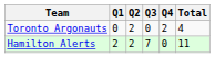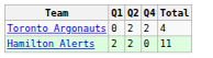 <table class="wikitable">
 <tr>
 <th>Team</th>
 <th>Q1</th>
 <th>Q2</th>
-<th>Q3</th>
 <th>Q4</th>
 <th>Total</th>
 </tr>
 <tr>
 <td><a href='#'>Toronto Argonauts</a></td>
 <td>0</td>
 <td>2</td>
-<td>0</td>
 <td>2</td>
 <td>4</td>
 </tr>
 <tr style="background-color:#ddffdd">
 <td><a href='#'>Hamilton Alerts</a></td>
 <td>2</td>
 <td>2</td>
-<td>7</td>
 <td>0</td>
 <td>11</td>
 </tr>
 </table>
